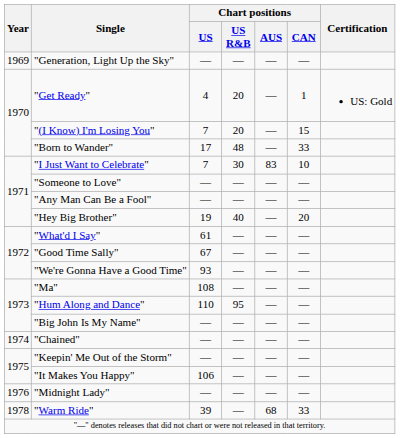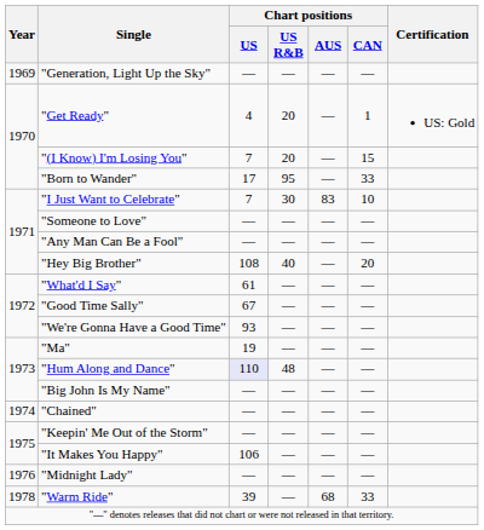 <table class="wikitable">
 <tr>
 <th rowspan="2">Year</th>
 <th rowspan="2">Single</th>
 <th colspan="4">Chart positions</th>
 <th rowspan="2">Certification</th>
 </tr>
 <tr>
 <th align="center" valign="center" width="40"><a href='#'>US</a><br></th>
 <th align="center" valign="center" width="40"><a href='#'>US R&B</a><br></th>
 <th align="center" valign="center" width="40"><a href='#'>AUS</a><br></th>
 <th align="center" valign="center" width="40"><a href='#'>CAN</a><br></th>
 </tr>
 <tr>
 <td>1969</td>
 <td align="left" valign="center">"Generation, Light Up the Sky"</td>
 <td align="center" valign="center">—</td>
 <td align="center" valign="center">—</td>
 <td align="center" valign="center">—</td>
 <td align="center" valign="center">—</td>
 <td></td>
 </tr>
 <tr>
 <td rowspan="3">1970</td>
 <td align="left" valign="center">"<a href='#'>Get Ready</a>"</td>
 <td align="center" valign="center">4</td>
 <td align="center" valign="center">20</td>
 <td align="center" valign="center">—</td>
 <td align="center" valign="center">1</td>
 <td><br><ul><li>US: Gold</li></ul></td>
 </tr>
 <tr>
 <td align="left" valign="center">"<a href='#'>(I Know) I'm Losing You</a>"</td>
 <td align="center" valign="center">7</td>
 <td align="center" valign="center">20</td>
 <td align="center" valign="center">—</td>
 <td align="center" valign="center">15</td>
 <td></td>
 </tr>
 <tr>
 <td align="left" valign="center">"Born to Wander"</td>
 <td align="center" valign="center">17</td>
-<td align="center" valign="center">48</td>
+<td align="center" valign="center">95</td>
 <td align="center" valign="center">—</td>
 <td align="center" valign="center">33</td>
 <td></td>
 </tr>
 <tr>
 <td rowspan="4">1971</td>
 <td align="left" valign="center">"<a href='#'>I Just Want to Celebrate</a>"</td>
 <td align="center" valign="center">7</td>
 <td align="center" valign="center">30</td>
 <td align="center" valign="center">83</td>
 <td align="center" valign="center">10</td>
 <td></td>
 </tr>
 <tr>
 <td align="left" valign="center">"Someone to Love"</td>
 <td align="center" valign="center">—</td>
 <td align="center" valign="center">—</td>
 <td align="center" valign="center">—</td>
 <td align="center" valign="center">—</td>
 <td></td>
 </tr>
 <tr>
 <td align="left" valign="center">"Any Man Can Be a Fool"</td>
 <td align="center" valign="center">—</td>
 <td align="center" valign="center">—</td>
 <td align="center" valign="center">—</td>
 <td align="center" valign="center">—</td>
 <td></td>
 </tr>
 <tr>
 <td align="left" valign="center">"Hey Big Brother"</td>
-<td align="center" valign="center">19</td>
+<td align="center" valign="center">108</td>
 <td align="center" valign="center">40</td>
 <td align="center" valign="center">—</td>
 <td align="center" valign="center">20</td>
 <td></td>
 </tr>
 <tr>
 <td rowspan="3">1972</td>
 <td align="left" valign="center">"<a href='#'>What'd I Say</a>"</td>
 <td align="center" valign="center">61</td>
 <td align="center" valign="center">—</td>
 <td align="center" valign="center">—</td>
 <td align="center" valign="center">—</td>
 <td></td>
 </tr>
 <tr>
 <td align="left" valign="center">"Good Time Sally"</td>
 <td align="center" valign="center">67</td>
 <td align="center" valign="center">—</td>
 <td align="center" valign="center">—</td>
 <td align="center" valign="center">—</td>
 <td></td>
 </tr>
 <tr>
 <td align="left" valign="center">"We're Gonna Have a Good Time"</td>
 <td align="center" valign="center">93</td>
 <td align="center" valign="center">—</td>
 <td align="center" valign="center">—</td>
 <td align="center" valign="center">—</td>
 <td></td>
 </tr>
 <tr>
 <td rowspan="3">1973</td>
 <td align="left" valign="center">"Ma"</td>
-<td align="center" valign="center">108</td>
+<td align="center" valign="center">19</td>
 <td align="center" valign="center">—</td>
 <td align="center" valign="center">—</td>
 <td align="center" valign="center">—</td>
 <td></td>
 </tr>
 <tr>
 <td align="left" valign="center">"<a href='#'>Hum Along and Dance</a>"</td>
-<td align="center" valign="center">110</td>
-<td align="center" valign="center">95</td>
+<td align="center" valign="center" style="background: lavender;">110</td>
+<td align="center" valign="center">48</td>
 <td align="center" valign="center">—</td>
 <td align="center" valign="center">—</td>
 <td></td>
 </tr>
 <tr>
 <td align="left" valign="center">"Big John Is My Name"</td>
 <td align="center" valign="center">—</td>
 <td align="center" valign="center">—</td>
 <td align="center" valign="center">—</td>
 <td align="center" valign="center">—</td>
 <td></td>
 </tr>
 <tr>
 <td>1974</td>
 <td align="left" valign="center">"Chained"</td>
 <td align="center" valign="center">—</td>
 <td align="center" valign="center">—</td>
 <td align="center" valign="center">—</td>
 <td align="center" valign="center">—</td>
 <td></td>
 </tr>
 <tr>
 <td rowspan="2">1975</td>
 <td align="left" valign="center">"Keepin' Me Out of the Storm"</td>
 <td align="center" valign="center">—</td>
 <td align="center" valign="center">—</td>
 <td align="center" valign="center">—</td>
 <td align="center" valign="center">—</td>
 <td></td>
 </tr>
 <tr>
 <td align="left" valign="center">"It Makes You Happy"</td>
 <td align="center" valign="center">106</td>
 <td align="center" valign="center">—</td>
 <td align="center" valign="center">—</td>
 <td align="center" valign="center">—</td>
 <td></td>
 </tr>
 <tr>
 <td>1976</td>
 <td align="left" valign="center">"Midnight Lady"</td>
 <td align="center" valign="center">—</td>
 <td align="center" valign="center">—</td>
 <td align="center" valign="center">—</td>
 <td align="center" valign="center">—</td>
 <td></td>
 </tr>
 <tr>
 <td>1978</td>
 <td align="left" valign="center">"<a href='#'>Warm Ride</a>"</td>
 <td align="center" valign="center">39</td>
 <td align="center" valign="center">—</td>
 <td align="center" valign="center">68</td>
 <td align="center" valign="center">33</td>
 <td></td>
 </tr>
 <tr>
 <td colspan="7" style="text-align:center; font-size:9pt;">"—" denotes releases that did not chart or were not released in that territory.</td>
 </tr>
 </table>
